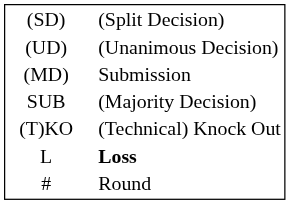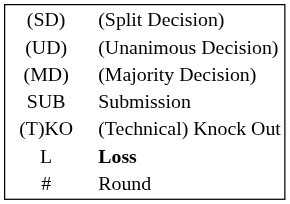 <table style="border:1px solid black;" align=left>
 <tr>
 <td style="width:60px; text-align: center;">(SD)</td>
 <td> </td>
 <td>(Split Decision)</td>
 </tr>
 <tr>
 <td style="width:60px; text-align: center;">(UD)</td>
 <td> </td>
 <td>(Unanimous Decision)</td>
 </tr>
 <tr>
 <td style="width:60px; text-align: center;">(MD)</td>
 <td> </td>
-<td>Submission</td>
+<td>(Majority Decision)</td>
 </tr>
 <tr>
 <td style="width:60px; text-align: center;">SUB</td>
 <td> </td>
-<td>(Majority Decision)</td>
+<td>Submission</td>
 </tr>
 <tr>
 <td style="width:60px; text-align: center;">(T)KO</td>
 <td> </td>
 <td>(Technical) Knock Out</td>
 </tr>
 <tr>
 <td style="width:60px; text-align: center;">L</td>
 <td> </td>
 <td><strong>Loss</strong></td>
 </tr>
 <tr>
 <td style="width:60px; text-align: center;">#</td>
 <td> </td>
 <td>Round</td>
 </tr>
 </table>
